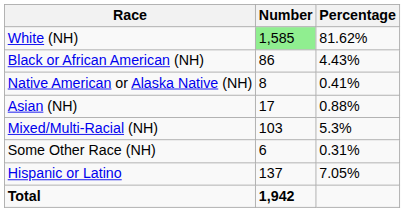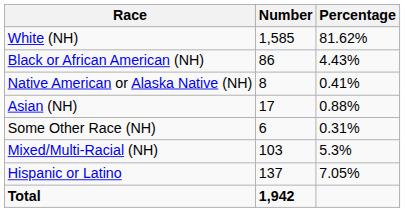 <table class="wikitable">
 <tr>
 <th>Race</th>
 <th>Number</th>
 <th>Percentage</th>
 </tr>
 <tr>
 <td><a href='#'>White</a> (NH)</td>
-<td style="background: lightgreen;">1,585</td>
+<td>1,585</td>
 <td>81.62%</td>
 </tr>
 <tr>
 <td><a href='#'>Black or African American</a> (NH)</td>
 <td>86</td>
 <td>4.43%</td>
 </tr>
 <tr>
 <td><a href='#'>Native American</a> or <a href='#'>Alaska Native</a> (NH)</td>
 <td>8</td>
 <td>0.41%</td>
 </tr>
 <tr>
 <td><a href='#'>Asian</a> (NH)</td>
 <td>17</td>
 <td>0.88%</td>
 </tr>
 <tr>
+<td>Some Other Race (NH)</td>
+<td>6</td>
+<td>0.31%</td>
+</tr>
+<tr>
 <td><a href='#'>Mixed/Multi-Racial</a> (NH)</td>
 <td>103</td>
 <td>5.3%</td>
-</tr>
-<tr>
-<td>Some Other Race (NH)</td>
-<td>6</td>
-<td>0.31%</td>
 </tr>
 <tr>
 <td><a href='#'>Hispanic or Latino</a></td>
 <td>137</td>
 <td>7.05%</td>
 </tr>
 <tr>
 <td><strong>Total</strong></td>
 <td><strong>1,942</strong></td>
 <td></td>
 </tr>
 </table>
